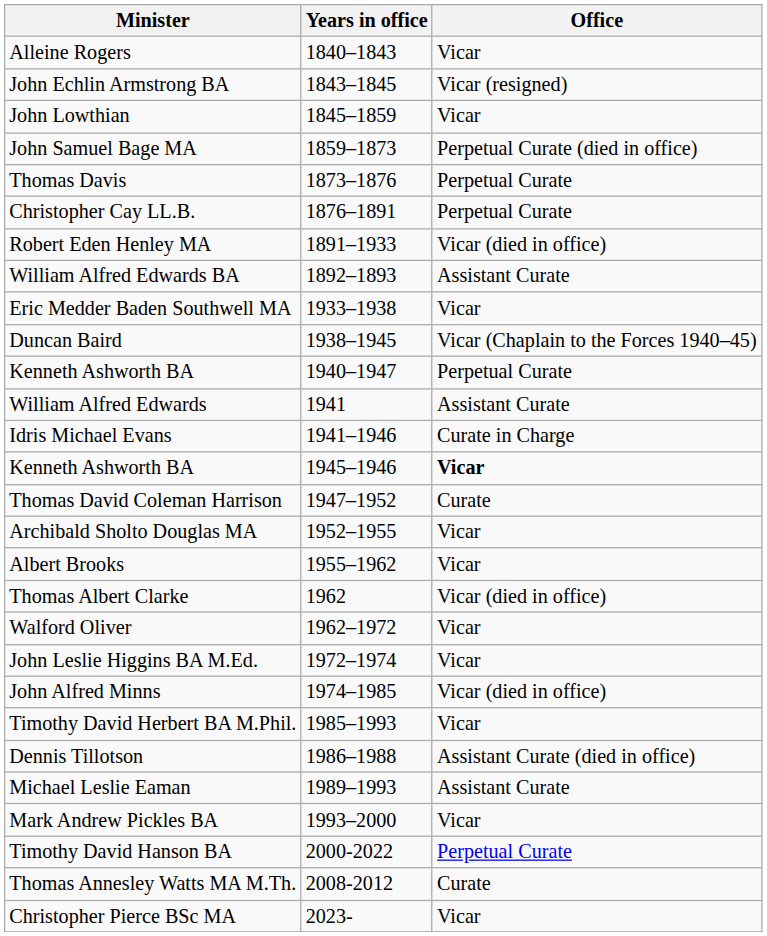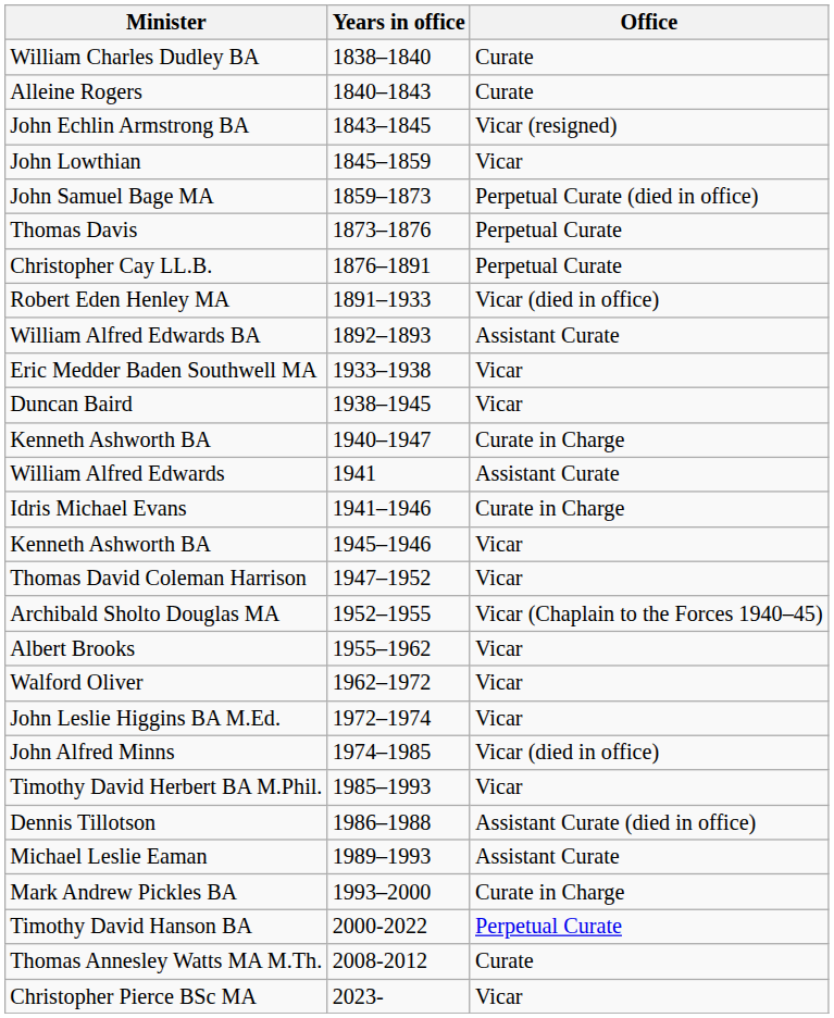 <table class="wikitable" border="1">
 <tr>
 <th>Minister</th>
 <th>Years in office</th>
 <th>Office</th>
 </tr>
 <tr>
+<td>William Charles Dudley BA</td>
+<td>1838–1840</td>
+<td>Curate</td>
+</tr>
+<tr>
 <td>Alleine Rogers</td>
 <td>1840–1843</td>
-<td>Vicar</td>
+<td>Curate</td>
 </tr>
 <tr>
 <td>John Echlin Armstrong BA</td>
 <td>1843–1845</td>
 <td>Vicar (resigned)</td>
 </tr>
 <tr>
 <td>John Lowthian</td>
 <td>1845–1859</td>
 <td>Vicar</td>
 </tr>
 <tr>
 <td>John Samuel Bage MA</td>
 <td>1859–1873</td>
 <td>Perpetual Curate (died in office)</td>
 </tr>
 <tr>
 <td>Thomas Davis</td>
 <td>1873–1876</td>
 <td>Perpetual Curate</td>
 </tr>
 <tr>
 <td>Christopher Cay LL.B.</td>
 <td>1876–1891</td>
 <td>Perpetual Curate</td>
 </tr>
 <tr>
 <td>Robert Eden Henley MA</td>
 <td>1891–1933</td>
 <td>Vicar (died in office)</td>
 </tr>
 <tr>
 <td>William Alfred Edwards BA</td>
 <td>1892–1893</td>
 <td>Assistant Curate</td>
 </tr>
 <tr>
 <td>Eric Medder Baden Southwell MA</td>
 <td>1933–1938</td>
 <td>Vicar</td>
 </tr>
 <tr>
 <td>Duncan Baird</td>
 <td>1938–1945</td>
-<td>Vicar (Chaplain to the Forces 1940–45)</td>
+<td>Vicar</td>
 </tr>
 <tr>
 <td>Kenneth Ashworth BA</td>
 <td>1940–1947</td>
-<td>Perpetual Curate</td>
+<td>Curate in Charge</td>
 </tr>
 <tr>
 <td>William Alfred Edwards</td>
 <td>1941</td>
 <td>Assistant Curate</td>
 </tr>
 <tr>
 <td>Idris Michael Evans</td>
 <td>1941–1946</td>
 <td>Curate in Charge</td>
 </tr>
 <tr>
 <td>Kenneth Ashworth  BA</td>
 <td>1945–1946</td>
-<td><strong>Vicar</strong></td>
+<td>Vicar</td>
 </tr>
 <tr>
 <td>Thomas David Coleman Harrison</td>
 <td>1947–1952</td>
-<td>Curate</td>
+<td>Vicar</td>
 </tr>
 <tr>
 <td>Archibald Sholto Douglas MA</td>
 <td>1952–1955</td>
-<td>Vicar</td>
+<td>Vicar (Chaplain to the Forces 1940–45)</td>
 </tr>
 <tr>
 <td>Albert Brooks</td>
 <td>1955–1962</td>
 <td>Vicar</td>
-</tr>
-<tr>
-<td>Thomas Albert Clarke</td>
-<td>1962</td>
-<td>Vicar (died in office)</td>
 </tr>
 <tr>
 <td>Walford Oliver</td>
 <td>1962–1972</td>
 <td>Vicar</td>
 </tr>
 <tr>
 <td>John Leslie Higgins BA M.Ed.</td>
 <td>1972–1974</td>
 <td>Vicar</td>
 </tr>
 <tr>
 <td>John Alfred Minns</td>
 <td>1974–1985</td>
 <td>Vicar (died in office)</td>
 </tr>
 <tr>
 <td>Timothy David Herbert BA M.Phil.</td>
 <td>1985–1993</td>
 <td>Vicar</td>
 </tr>
 <tr>
 <td>Dennis Tillotson</td>
 <td>1986–1988</td>
 <td>Assistant Curate (died in office)</td>
 </tr>
 <tr>
 <td>Michael Leslie Eaman</td>
 <td>1989–1993</td>
 <td>Assistant Curate</td>
 </tr>
 <tr>
 <td>Mark Andrew Pickles BA</td>
 <td>1993–2000</td>
-<td>Vicar</td>
+<td>Curate in Charge</td>
 </tr>
 <tr>
 <td>Timothy David Hanson BA</td>
 <td>2000-2022</td>
 <td><a href='#'>Perpetual Curate</a></td>
 </tr>
 <tr>
 <td>Thomas Annesley Watts MA M.Th.</td>
 <td>2008-2012</td>
 <td>Curate</td>
 </tr>
 <tr>
 <td>Christopher Pierce BSc MA</td>
 <td>2023-</td>
 <td>Vicar</td>
 </tr>
 <tr>
 </tr>
 </table>
